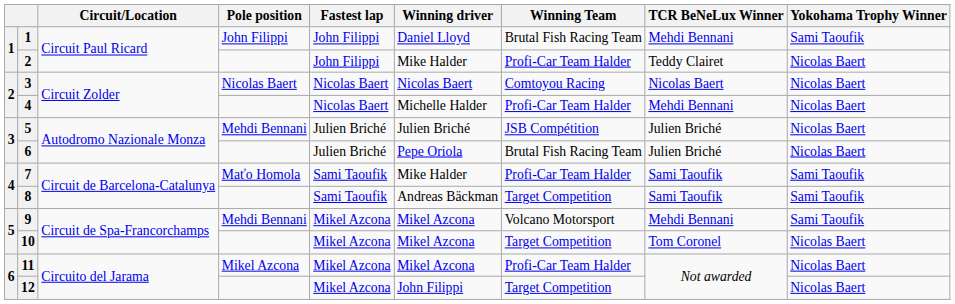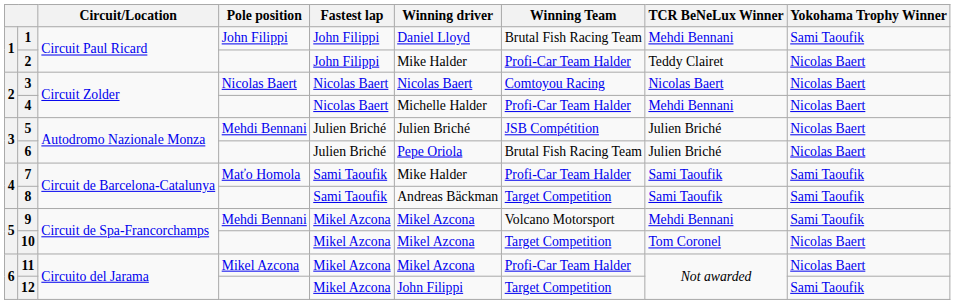 <table class="wikitable" style="font-size: 85%">
 <tr>
 <th colspan=2></th>
 <th>Circuit/Location</th>
 <th>Pole position</th>
 <th>Fastest lap</th>
 <th>Winning driver</th>
 <th>Winning Team</th>
 <th>TCR BeNeLux Winner</th>
 <th>Yokohama Trophy Winner</th>
 </tr>
 <tr>
 <th rowspan=2>1</th>
 <th>1</th>
 <td rowspan=2> <a href='#'>Circuit Paul Ricard</a></td>
 <td> <a href='#'>John Filippi</a></td>
 <td> <a href='#'>John Filippi</a></td>
 <td> <a href='#'>Daniel Lloyd</a></td>
 <td> Brutal Fish Racing Team</td>
 <td> <a href='#'>Mehdi Bennani</a></td>
 <td> <a href='#'>Sami Taoufik</a></td>
 </tr>
 <tr>
 <th>2</th>
 <td></td>
 <td> <a href='#'>John Filippi</a></td>
 <td> Mike Halder</td>
 <td> <a href='#'>Profi-Car Team Halder</a></td>
 <td> Teddy Clairet</td>
 <td> <a href='#'>Nicolas Baert</a></td>
 </tr>
 <tr>
 <th rowspan=2>2</th>
 <th>3</th>
 <td rowspan=2> <a href='#'>Circuit Zolder</a></td>
 <td> <a href='#'>Nicolas Baert</a></td>
 <td> <a href='#'>Nicolas Baert</a></td>
 <td> <a href='#'>Nicolas Baert</a></td>
 <td> <a href='#'>Comtoyou Racing</a></td>
 <td> <a href='#'>Nicolas Baert</a></td>
 <td> <a href='#'>Nicolas Baert</a></td>
 </tr>
 <tr>
 <th>4</th>
 <td></td>
 <td> <a href='#'>Nicolas Baert</a></td>
 <td> Michelle Halder</td>
 <td> <a href='#'>Profi-Car Team Halder</a></td>
 <td> <a href='#'>Mehdi Bennani</a></td>
 <td> <a href='#'>Nicolas Baert</a></td>
 </tr>
 <tr>
 <th rowspan=2>3</th>
 <th>5</th>
 <td rowspan=2> <a href='#'>Autodromo Nazionale Monza</a></td>
 <td> <a href='#'>Mehdi Bennani</a></td>
 <td> Julien Briché</td>
 <td> Julien Briché</td>
 <td> <a href='#'>JSB Compétition</a></td>
 <td> Julien Briché</td>
 <td> <a href='#'>Nicolas Baert</a></td>
 </tr>
 <tr>
 <th>6</th>
 <td></td>
 <td> Julien Briché</td>
 <td> <a href='#'>Pepe Oriola</a></td>
 <td> Brutal Fish Racing Team</td>
 <td> Julien Briché</td>
 <td> <a href='#'>Nicolas Baert</a></td>
 </tr>
 <tr>
 <th rowspan=2>4</th>
 <th>7</th>
 <td rowspan=2> <a href='#'>Circuit de Barcelona-Catalunya</a></td>
 <td> <a href='#'>Maťo Homola</a></td>
 <td> <a href='#'>Sami Taoufik</a></td>
 <td> Mike Halder</td>
 <td> <a href='#'>Profi-Car Team Halder</a></td>
 <td> <a href='#'>Sami Taoufik</a></td>
 <td> <a href='#'>Sami Taoufik</a></td>
 </tr>
 <tr>
 <th>8</th>
 <td></td>
 <td> <a href='#'>Sami Taoufik</a></td>
 <td> Andreas Bäckman</td>
 <td> <a href='#'>Target Competition</a></td>
 <td> <a href='#'>Sami Taoufik</a></td>
 <td> <a href='#'>Sami Taoufik</a></td>
 </tr>
 <tr>
 <th rowspan=2>5</th>
 <th>9</th>
 <td rowspan=2> <a href='#'>Circuit de Spa-Francorchamps</a></td>
 <td> <a href='#'>Mehdi Bennani</a></td>
 <td> <a href='#'>Mikel Azcona</a></td>
 <td> <a href='#'>Mikel Azcona</a></td>
 <td> Volcano Motorsport</td>
 <td> <a href='#'>Mehdi Bennani</a></td>
 <td> <a href='#'>Sami Taoufik</a></td>
 </tr>
 <tr>
 <th>10</th>
 <td></td>
 <td> <a href='#'>Mikel Azcona</a></td>
 <td> <a href='#'>Mikel Azcona</a></td>
 <td> <a href='#'>Target Competition</a></td>
 <td> <a href='#'>Tom Coronel</a></td>
 <td> <a href='#'>Nicolas Baert</a></td>
 </tr>
 <tr>
 <th rowspan=2>6</th>
 <th>11</th>
 <td rowspan=2> <a href='#'>Circuito del Jarama</a></td>
 <td> <a href='#'>Mikel Azcona</a></td>
 <td> <a href='#'>Mikel Azcona</a></td>
 <td> <a href='#'>Mikel Azcona</a></td>
 <td> <a href='#'>Profi-Car Team Halder</a></td>
 <td rowspan=2 align=center><em>Not awarded</em></td>
 <td> <a href='#'>Nicolas Baert</a></td>
 </tr>
 <tr>
 <th>12</th>
 <td></td>
 <td> <a href='#'>Mikel Azcona</a></td>
 <td> <a href='#'>John Filippi</a></td>
 <td> <a href='#'>Target Competition</a></td>
-<td> <a href='#'>Nicolas Baert</a></td>
+<td> <a href='#'>Sami Taoufik</a></td>
 </tr>
 </table>
